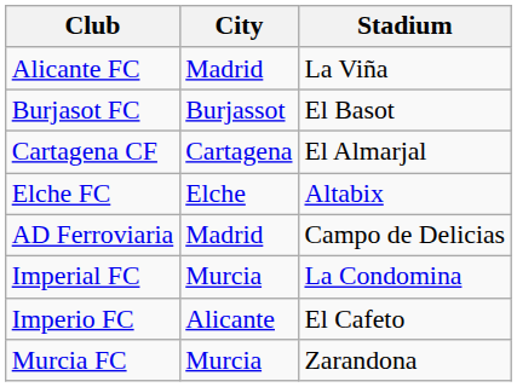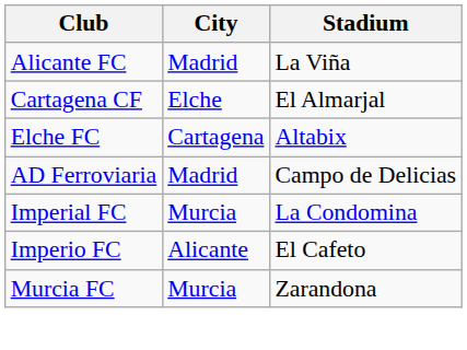 <table class="wikitable sortable" style="text-align: left;">
 <tr>
 <th>Club</th>
 <th>City</th>
 <th>Stadium</th>
 </tr>
 <tr>
 <td><a href='#'>Alicante FC</a></td>
 <td><a href='#'>Madrid</a></td>
 <td>La Viña</td>
 </tr>
 <tr>
-<td><a href='#'>Burjasot FC</a></td>
-<td><a href='#'>Burjassot</a></td>
-<td>El Basot</td>
-</tr>
-<tr>
 <td><a href='#'>Cartagena CF</a></td>
-<td><a href='#'>Cartagena</a></td>
+<td><a href='#'>Elche</a></td>
 <td>El Almarjal</td>
 </tr>
 <tr>
 <td><a href='#'>Elche FC</a></td>
-<td><a href='#'>Elche</a></td>
+<td><a href='#'>Cartagena</a></td>
 <td><a href='#'>Altabix</a></td>
 </tr>
 <tr>
 <td><a href='#'>AD Ferroviaria</a></td>
 <td><a href='#'>Madrid</a></td>
 <td>Campo de Delicias</td>
 </tr>
 <tr>
 <td><a href='#'>Imperial FC</a></td>
 <td><a href='#'>Murcia</a></td>
 <td><a href='#'>La Condomina</a></td>
 </tr>
 <tr>
 <td><a href='#'>Imperio FC</a></td>
 <td><a href='#'>Alicante</a></td>
 <td>El Cafeto</td>
 </tr>
 <tr>
 <td><a href='#'>Murcia FC</a></td>
 <td><a href='#'>Murcia</a></td>
 <td>Zarandona</td>
 </tr>
 </table>
